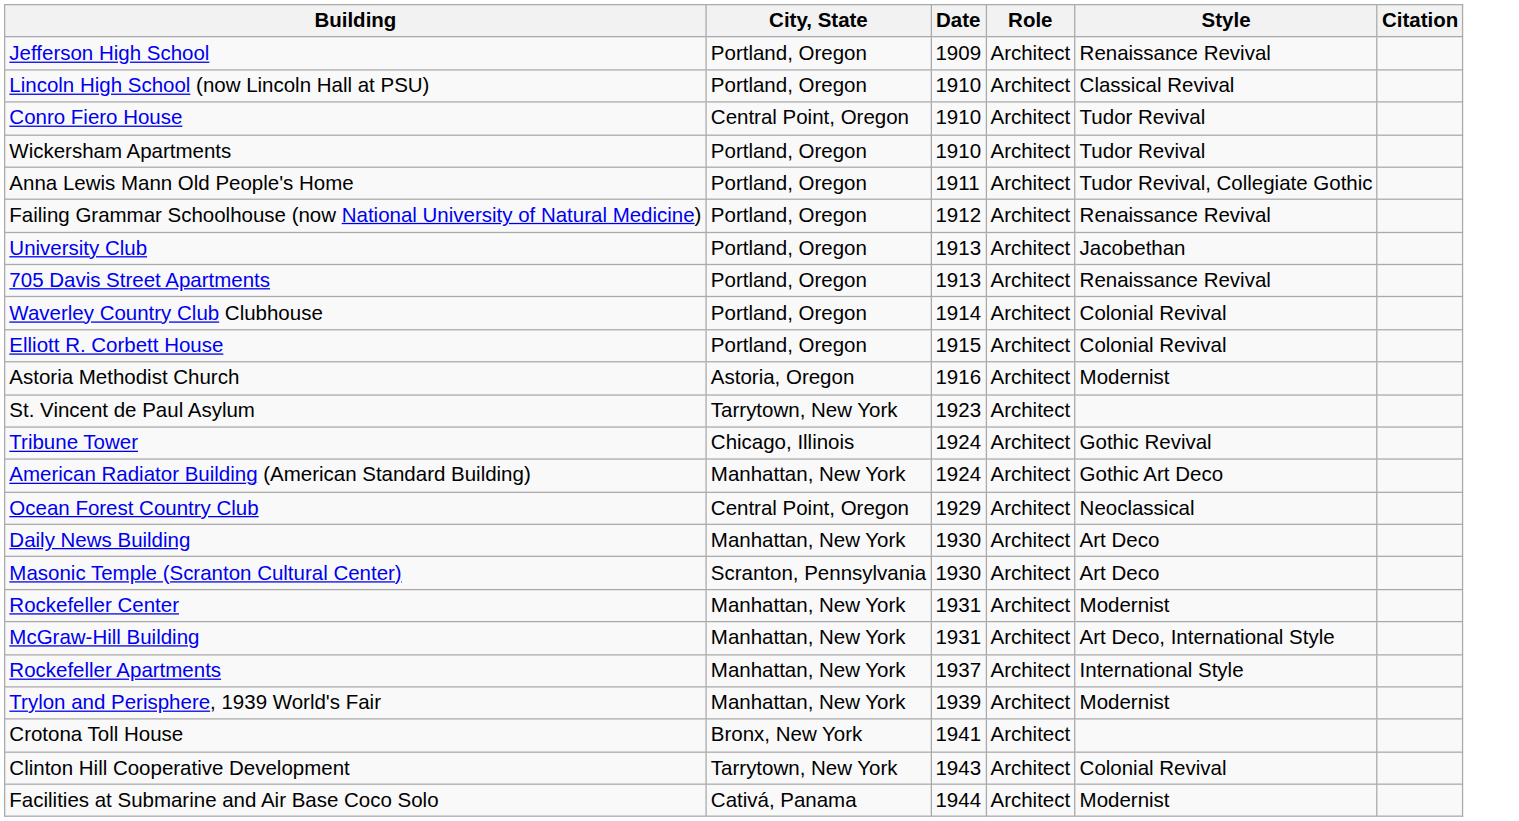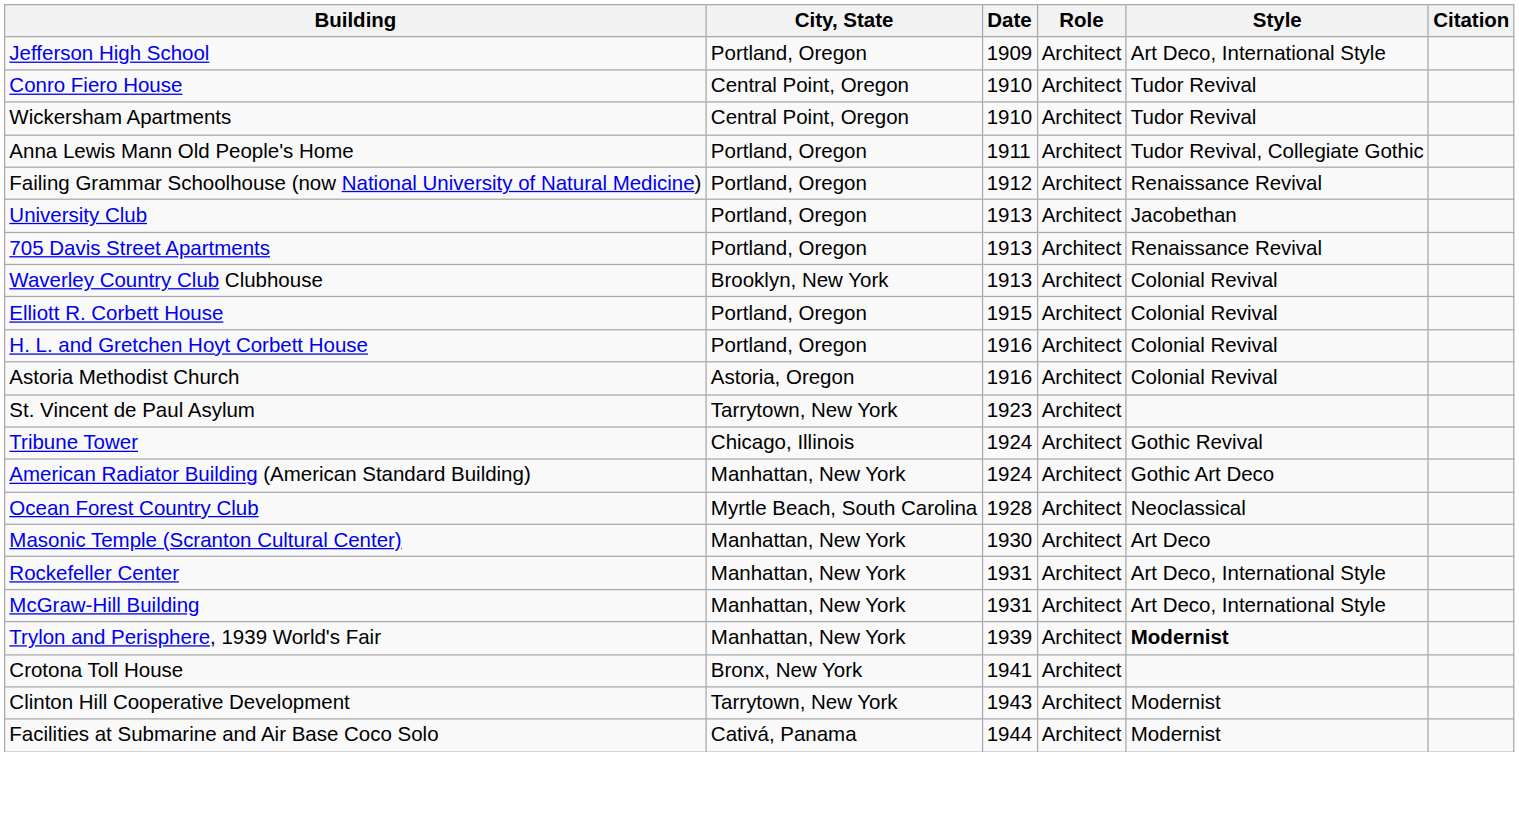 <table class="wikitable">
 <tr>
 <th>Building</th>
 <th>City, State</th>
 <th>Date</th>
 <th>Role</th>
 <th>Style</th>
 <th>Citation</th>
 </tr>
 <tr>
 <td><a href='#'>Jefferson High School</a></td>
 <td>Portland, Oregon</td>
 <td>1909</td>
 <td>Architect</td>
-<td>Renaissance Revival</td>
-<td></td>
-</tr>
-<tr>
-<td><a href='#'>Lincoln High School</a> (now Lincoln Hall at PSU)</td>
-<td>Portland, Oregon</td>
-<td>1910</td>
-<td>Architect</td>
-<td>Classical Revival</td>
+<td>Art Deco, International Style</td>
 <td></td>
 </tr>
 <tr>
 <td><a href='#'>Conro Fiero House</a></td>
 <td>Central Point, Oregon</td>
 <td>1910</td>
 <td>Architect</td>
 <td>Tudor Revival</td>
 <td></td>
 </tr>
 <tr>
 <td>Wickersham Apartments</td>
-<td>Portland, Oregon</td>
+<td>Central Point, Oregon</td>
 <td>1910</td>
 <td>Architect</td>
 <td>Tudor Revival</td>
 <td></td>
 </tr>
 <tr>
 <td>Anna Lewis Mann Old People's Home</td>
 <td>Portland, Oregon</td>
 <td>1911</td>
 <td>Architect</td>
 <td>Tudor Revival, Collegiate Gothic</td>
 <td></td>
 </tr>
 <tr>
 <td>Failing Grammar Schoolhouse (now <a href='#'>National University of Natural Medicine</a>)</td>
 <td>Portland, Oregon</td>
 <td>1912</td>
 <td>Architect</td>
 <td>Renaissance Revival</td>
 <td></td>
 </tr>
 <tr>
 <td><a href='#'>University Club</a></td>
 <td>Portland, Oregon</td>
 <td>1913</td>
 <td>Architect</td>
 <td>Jacobethan</td>
 <td></td>
 </tr>
 <tr>
 <td><a href='#'>705 Davis Street Apartments</a></td>
 <td>Portland, Oregon</td>
 <td>1913</td>
 <td>Architect</td>
 <td>Renaissance Revival</td>
 <td></td>
 </tr>
 <tr>
 <td><a href='#'>Waverley Country Club</a> Clubhouse</td>
-<td>Portland, Oregon</td>
-<td>1914</td>
+<td>Brooklyn, New York</td>
+<td>1913</td>
 <td>Architect</td>
 <td>Colonial Revival</td>
 <td></td>
 </tr>
 <tr>
 <td><a href='#'>Elliott R. Corbett House</a></td>
 <td>Portland, Oregon</td>
 <td>1915</td>
 <td>Architect</td>
 <td>Colonial Revival</td>
 <td></td>
 </tr>
 <tr>
+<td><a href='#'>H. L. and Gretchen Hoyt Corbett House</a></td>
+<td>Portland, Oregon</td>
+<td>1916</td>
+<td>Architect</td>
+<td>Colonial Revival</td>
+<td></td>
+</tr>
+<tr>
 <td>Astoria Methodist Church</td>
 <td>Astoria, Oregon</td>
 <td>1916</td>
 <td>Architect</td>
-<td>Modernist</td>
+<td>Colonial Revival</td>
 <td></td>
 </tr>
 <tr>
 <td>St. Vincent de Paul Asylum</td>
 <td>Tarrytown, New York</td>
 <td>1923</td>
 <td>Architect</td>
 <td></td>
 <td></td>
 </tr>
 <tr>
 <td><a href='#'>Tribune Tower</a></td>
 <td>Chicago, Illinois</td>
 <td>1924</td>
 <td>Architect</td>
 <td>Gothic Revival</td>
 <td></td>
 </tr>
 <tr>
 <td><a href='#'>American Radiator Building</a> (American Standard Building)</td>
 <td>Manhattan, New York</td>
 <td>1924</td>
 <td>Architect</td>
 <td>Gothic Art Deco</td>
 <td></td>
 </tr>
 <tr>
 <td><a href='#'>Ocean Forest Country Club</a></td>
-<td>Central Point, Oregon</td>
-<td>1929</td>
+<td>Myrtle Beach, South Carolina</td>
+<td>1928</td>
 <td>Architect</td>
 <td>Neoclassical</td>
 <td></td>
 </tr>
 <tr>
-<td><a href='#'>Daily News Building</a></td>
+<td><a href='#'>Masonic Temple (Scranton Cultural Center)</a></td>
 <td>Manhattan, New York</td>
-<td>1930</td>
-<td>Architect</td>
-<td>Art Deco</td>
-<td></td>
-</tr>
-<tr>
-<td><a href='#'>Masonic Temple (Scranton Cultural Center)</a></td>
-<td>Scranton, Pennsylvania</td>
 <td>1930</td>
 <td>Architect</td>
 <td>Art Deco</td>
 <td></td>
 </tr>
 <tr>
 <td><a href='#'>Rockefeller Center</a></td>
 <td>Manhattan, New York</td>
 <td>1931</td>
 <td>Architect</td>
-<td>Modernist</td>
+<td>Art Deco, International Style</td>
 <td></td>
 </tr>
 <tr>
 <td><a href='#'>McGraw-Hill Building</a></td>
 <td>Manhattan, New York</td>
 <td>1931</td>
 <td>Architect</td>
 <td>Art Deco, International Style</td>
 <td></td>
 </tr>
 <tr>
-<td><a href='#'>Rockefeller Apartments</a></td>
-<td>Manhattan, New York</td>
-<td>1937</td>
-<td>Architect</td>
-<td>International Style</td>
-<td></td>
-</tr>
-<tr>
 <td><a href='#'>Trylon and Perisphere</a>, 1939 World's Fair</td>
 <td>Manhattan, New York</td>
 <td>1939</td>
 <td>Architect</td>
-<td>Modernist</td>
+<td><strong>Modernist</strong></td>
 <td></td>
 </tr>
 <tr>
 <td>Crotona Toll House</td>
 <td>Bronx, New York</td>
 <td>1941</td>
 <td>Architect</td>
 <td></td>
 <td></td>
 </tr>
 <tr>
 <td>Clinton Hill Cooperative Development</td>
 <td>Tarrytown, New York</td>
 <td>1943</td>
 <td>Architect</td>
-<td>Colonial Revival</td>
+<td>Modernist</td>
 <td></td>
 </tr>
 <tr>
 <td>Facilities at Submarine and Air Base Coco Solo</td>
 <td>Cativá, Panama</td>
 <td>1944</td>
 <td>Architect</td>
 <td>Modernist</td>
 <td></td>
 </tr>
 </table>
